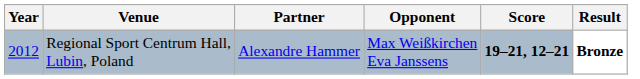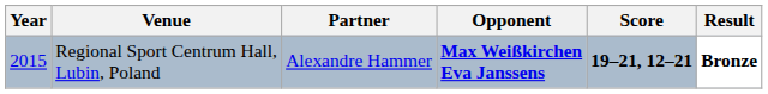 <table class="sortable wikitable" style="font-size: 90%;">
 <tr>
 <th>Year</th>
 <th>Venue</th>
 <th>Partner</th>
 <th>Opponent</th>
 <th>Score</th>
 <th>Result</th>
 </tr>
 <tr style="background:#AABBCC">
-<td align="center"><a href='#'>2012</a></td>
+<td align="center"><a href='#'>2015</a></td>
 <td align="left">Regional Sport Centrum Hall,<br><a href='#'>Lubin</a>, Poland</td>
 <td align="left"> <a href='#'>Alexandre Hammer</a></td>
-<td align="left"> <a href='#'>Max Weißkirchen</a><br> <a href='#'>Eva Janssens</a></td>
+<td align="left"><strong> <a href='#'>Max Weißkirchen</a><br> <a href='#'>Eva Janssens</a></strong></td>
 <td align="left"><strong>19–21, 12–21</strong></td>
 <td style="text-align:left; background:white"> <strong>Bronze</strong></td>
 </tr>
 </table>
